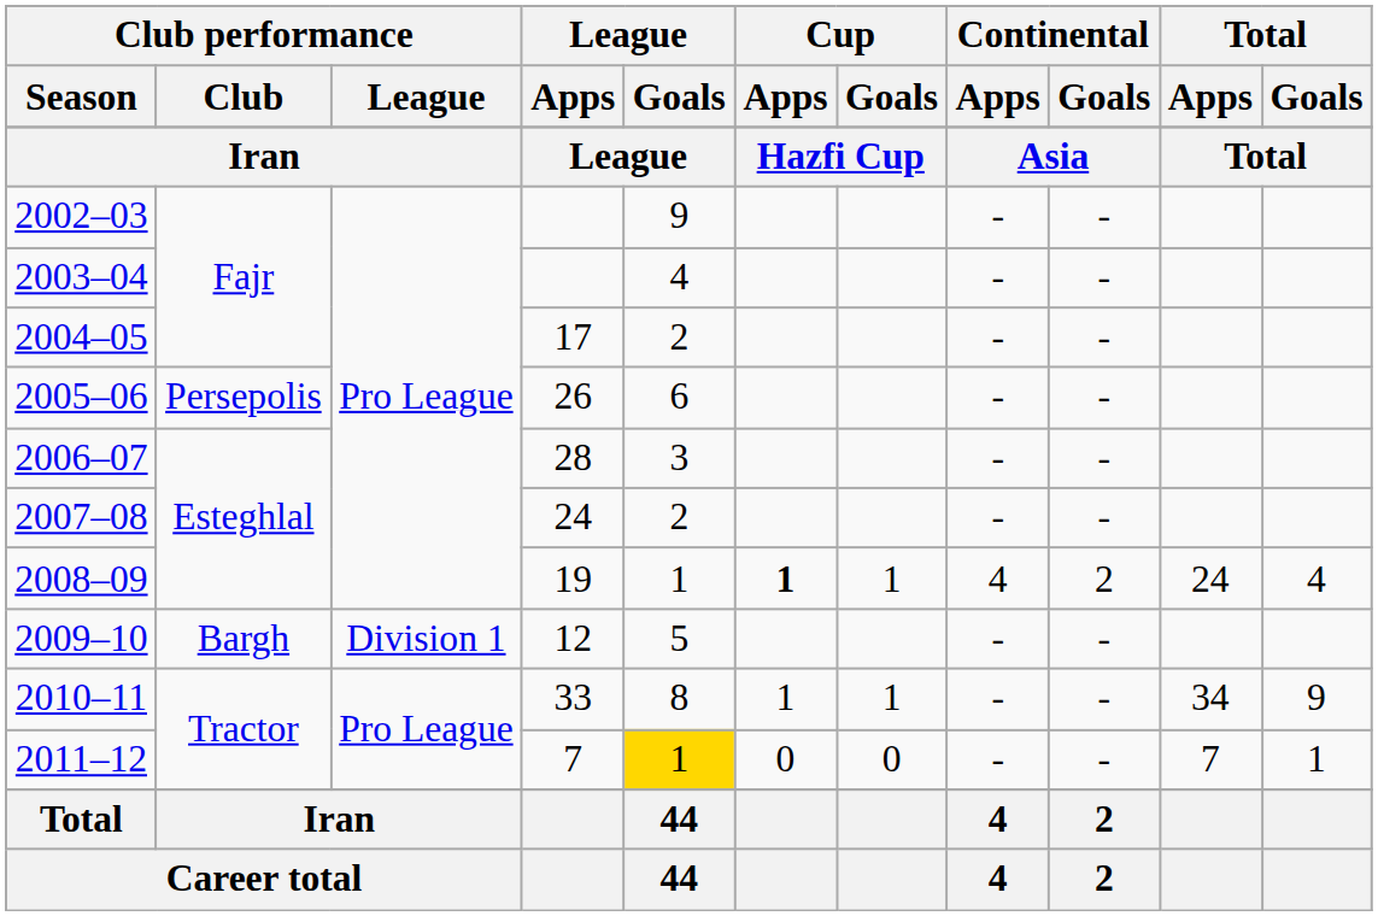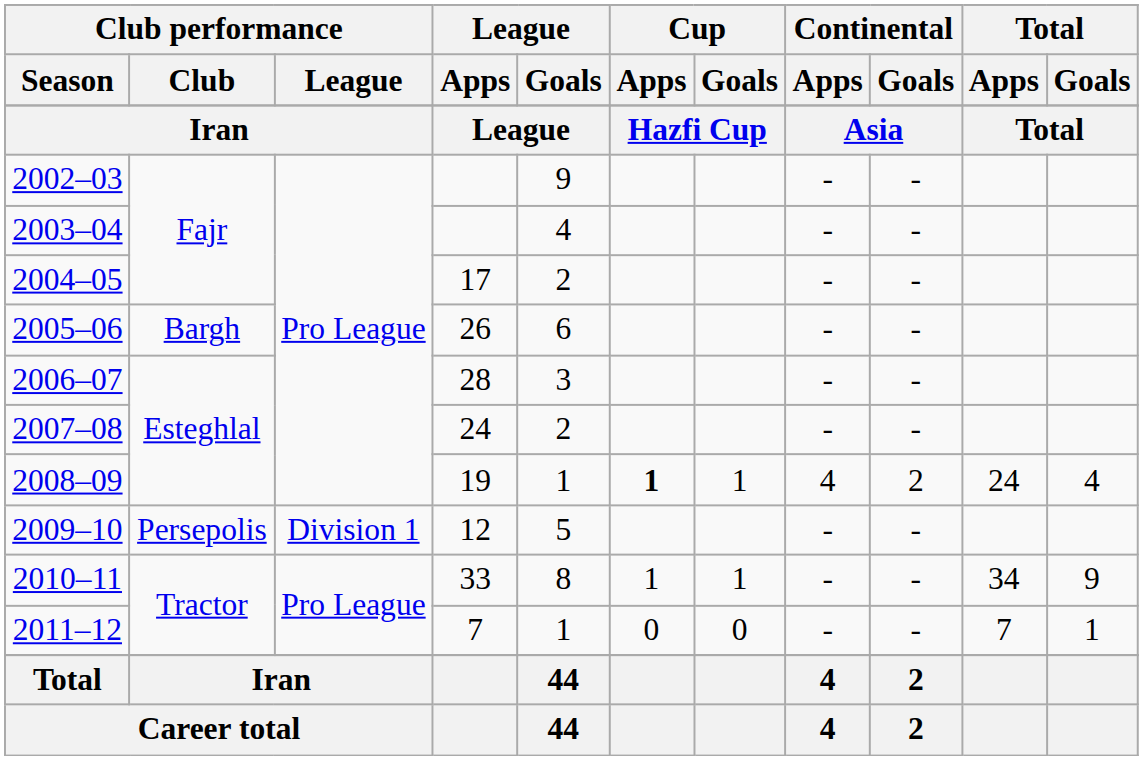 <table class="wikitable" style="text-align:center">
 <tr>
 <th colspan=3>Club performance</th>
 <th colspan=2>League</th>
 <th colspan=2>Cup</th>
 <th colspan=2>Continental</th>
 <th colspan=2>Total</th>
 </tr>
 <tr>
 <th>Season</th>
 <th>Club</th>
 <th>League</th>
 <th>Apps</th>
 <th>Goals</th>
 <th>Apps</th>
 <th>Goals</th>
 <th>Apps</th>
 <th>Goals</th>
 <th>Apps</th>
 <th>Goals</th>
 </tr>
 <tr>
 </tr>
 <tr>
 <th colspan=3>Iran</th>
 <th colspan=2>League</th>
 <th colspan=2><a href='#'>Hazfi Cup</a></th>
 <th colspan=2><a href='#'>Asia</a></th>
 <th colspan=2>Total</th>
 </tr>
 <tr>
 <td><a href='#'>2002–03</a></td>
 <td rowspan="3"><a href='#'>Fajr</a></td>
 <td rowspan="7"><a href='#'>Pro League</a></td>
 <td></td>
 <td>9</td>
 <td></td>
 <td></td>
 <td>-</td>
 <td>-</td>
 <td></td>
 <td></td>
 </tr>
 <tr>
 <td><a href='#'>2003–04</a></td>
 <td></td>
 <td>4</td>
 <td></td>
 <td></td>
 <td>-</td>
 <td>-</td>
 <td></td>
 <td></td>
 </tr>
 <tr>
 <td><a href='#'>2004–05</a></td>
 <td>17</td>
 <td>2</td>
 <td></td>
 <td></td>
 <td>-</td>
 <td>-</td>
 <td></td>
 <td></td>
 </tr>
 <tr>
 <td><a href='#'>2005–06</a></td>
-<td rowspan="1"><a href='#'>Persepolis</a></td>
+<td rowspan="1"><a href='#'>Bargh</a></td>
 <td>26</td>
 <td>6</td>
 <td></td>
 <td></td>
 <td>-</td>
 <td>-</td>
 <td></td>
 <td></td>
 </tr>
 <tr>
 <td><a href='#'>2006–07</a></td>
 <td rowspan="3"><a href='#'>Esteghlal</a></td>
 <td>28</td>
 <td>3</td>
 <td></td>
 <td></td>
 <td>-</td>
 <td>-</td>
 <td></td>
 <td></td>
 </tr>
 <tr>
 <td><a href='#'>2007–08</a></td>
 <td>24</td>
 <td>2</td>
 <td></td>
 <td></td>
 <td>-</td>
 <td>-</td>
 <td></td>
 <td></td>
 </tr>
 <tr>
 <td><a href='#'>2008–09</a></td>
 <td>19</td>
 <td>1</td>
 <td><strong>1</strong></td>
 <td>1</td>
 <td>4</td>
 <td>2</td>
 <td>24</td>
 <td>4</td>
 </tr>
 <tr>
 <td><a href='#'>2009–10</a></td>
-<td rowspan="1"><a href='#'>Bargh</a></td>
+<td rowspan="1"><a href='#'>Persepolis</a></td>
 <td rowspan="1"><a href='#'>Division 1</a></td>
 <td>12</td>
 <td>5</td>
 <td></td>
 <td></td>
 <td>-</td>
 <td>-</td>
 <td></td>
 <td></td>
 </tr>
 <tr>
 <td><a href='#'>2010–11</a></td>
 <td rowspan="2"><a href='#'>Tractor</a></td>
 <td rowspan="2"><a href='#'>Pro League</a></td>
 <td>33</td>
 <td>8</td>
 <td>1</td>
 <td>1</td>
 <td>-</td>
 <td>-</td>
 <td>34</td>
 <td>9</td>
 </tr>
 <tr>
 <td><a href='#'>2011–12</a></td>
 <td>7</td>
-<td style="background: gold;">1</td>
+<td>1</td>
 <td>0</td>
 <td>0</td>
 <td>-</td>
 <td>-</td>
 <td>7</td>
 <td>1</td>
 </tr>
 <tr>
 </tr>
 <tr>
 <th rowspan=1>Total</th>
 <th colspan=2>Iran</th>
 <th></th>
 <th>44</th>
 <th></th>
 <th></th>
 <th>4</th>
 <th>2</th>
 <th></th>
 <th></th>
 </tr>
 <tr>
 <th colspan=3>Career total</th>
 <th></th>
 <th>44</th>
 <th></th>
 <th></th>
 <th>4</th>
 <th>2</th>
 <th></th>
 <th></th>
 </tr>
 </table>
